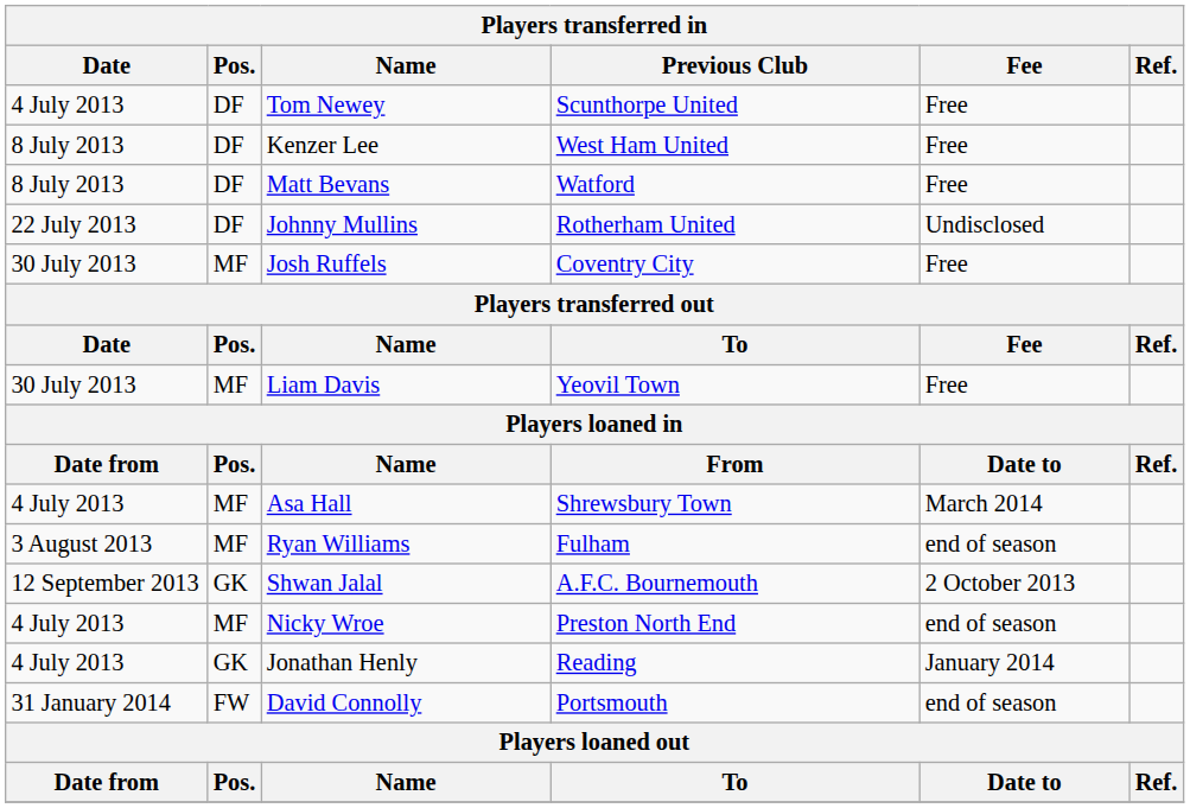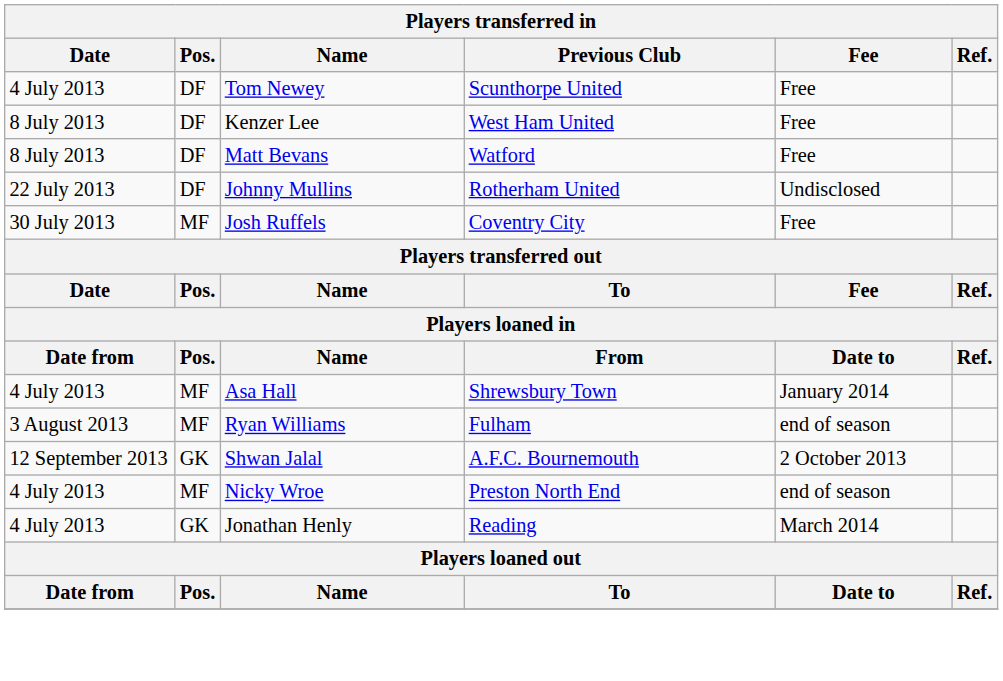 <table class="wikitable" style="font-size:95%;">
 <tr>
 <th colspan="6">Players transferred in</th>
 </tr>
 <tr>
 <th width="120px">Date</th>
 <th width="25px">Pos.</th>
 <th width="175px">Name</th>
 <th width="225px">Previous Club</th>
 <th width="125px">Fee</th>
 <th width="25px">Ref.</th>
 </tr>
 <tr>
 <td>4 July 2013</td>
 <td>DF</td>
 <td><a href='#'>Tom Newey</a></td>
 <td><a href='#'>Scunthorpe United</a></td>
 <td>Free</td>
 <td></td>
 </tr>
 <tr>
 <td>8 July 2013</td>
 <td>DF</td>
 <td>Kenzer Lee</td>
 <td><a href='#'>West Ham United</a></td>
 <td>Free</td>
 <td></td>
 </tr>
 <tr>
 <td>8 July 2013</td>
 <td>DF</td>
 <td><a href='#'>Matt Bevans</a></td>
 <td><a href='#'>Watford</a></td>
 <td>Free</td>
 <td></td>
 </tr>
 <tr>
 <td>22 July 2013</td>
 <td>DF</td>
 <td><a href='#'>Johnny Mullins</a></td>
 <td><a href='#'>Rotherham United</a></td>
 <td>Undisclosed</td>
 <td></td>
 </tr>
 <tr>
 <td>30 July 2013</td>
 <td>MF</td>
 <td><a href='#'>Josh Ruffels</a></td>
 <td><a href='#'>Coventry City</a></td>
 <td>Free</td>
 <td></td>
 </tr>
 <tr>
 <th colspan="6">Players transferred out</th>
 </tr>
 <tr>
 <th>Date</th>
 <th>Pos.</th>
 <th>Name</th>
 <th>To</th>
 <th>Fee</th>
 <th>Ref.</th>
 </tr>
 <tr>
-<td>30 July 2013</td>
-<td>MF</td>
-<td><a href='#'>Liam Davis</a></td>
-<td><a href='#'>Yeovil Town</a></td>
-<td>Free</td>
-<td></td>
-</tr>
-<tr>
 <th colspan="6">Players loaned in</th>
 </tr>
 <tr>
 <th>Date from</th>
 <th>Pos.</th>
 <th>Name</th>
 <th>From</th>
 <th>Date to</th>
 <th>Ref.</th>
 </tr>
 <tr>
 <td>4 July 2013</td>
 <td>MF</td>
 <td><a href='#'>Asa Hall</a></td>
 <td><a href='#'>Shrewsbury Town</a></td>
-<td>March 2014</td>
+<td>January 2014</td>
 <td></td>
 </tr>
 <tr>
 <td>3 August 2013</td>
 <td>MF</td>
 <td><a href='#'>Ryan Williams</a></td>
 <td><a href='#'>Fulham</a></td>
 <td>end of season</td>
 <td></td>
 </tr>
 <tr>
 <td>12 September 2013</td>
 <td>GK</td>
 <td><a href='#'>Shwan Jalal</a></td>
 <td><a href='#'>A.F.C. Bournemouth</a></td>
 <td>2 October 2013</td>
 <td></td>
 </tr>
 <tr>
 <td>4 July 2013</td>
 <td>MF</td>
 <td><a href='#'>Nicky Wroe</a></td>
 <td><a href='#'>Preston North End</a></td>
 <td>end of season</td>
 <td></td>
 </tr>
 <tr>
 <td>4 July 2013</td>
 <td>GK</td>
 <td>Jonathan Henly</td>
 <td><a href='#'>Reading</a></td>
-<td>January 2014</td>
-<td></td>
-</tr>
-<tr>
-<td>31 January 2014</td>
-<td>FW</td>
-<td><a href='#'>David Connolly</a></td>
-<td><a href='#'>Portsmouth</a></td>
-<td>end of season</td>
+<td>March 2014</td>
 <td></td>
 </tr>
 <tr>
 <th colspan="6">Players loaned out</th>
 </tr>
 <tr>
 <th>Date from</th>
 <th>Pos.</th>
 <th>Name</th>
 <th>To</th>
 <th>Date to</th>
 <th>Ref.</th>
 </tr>
 <tr>
 </tr>
 </table>
